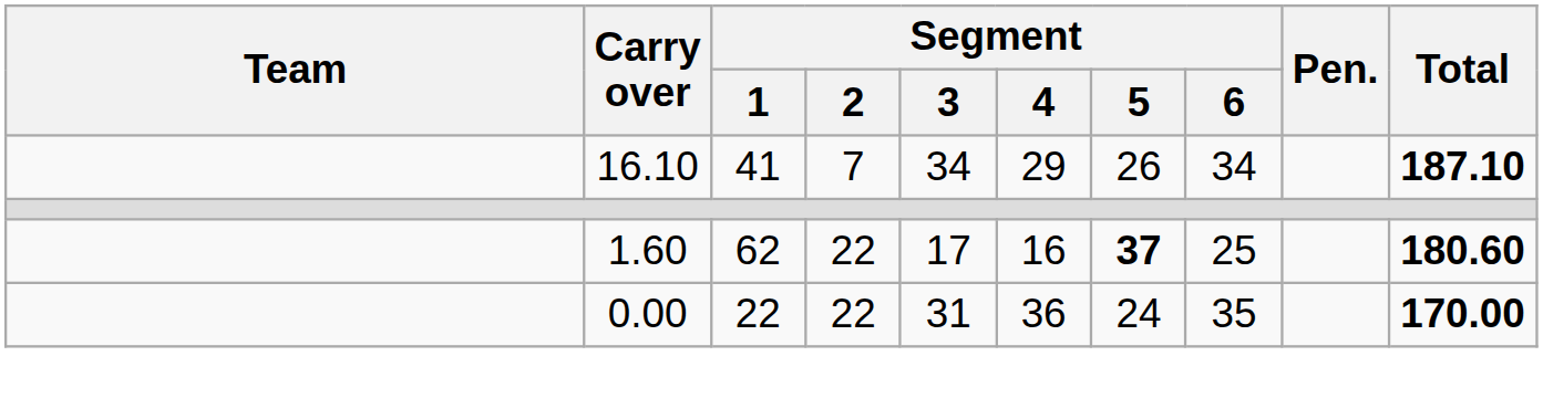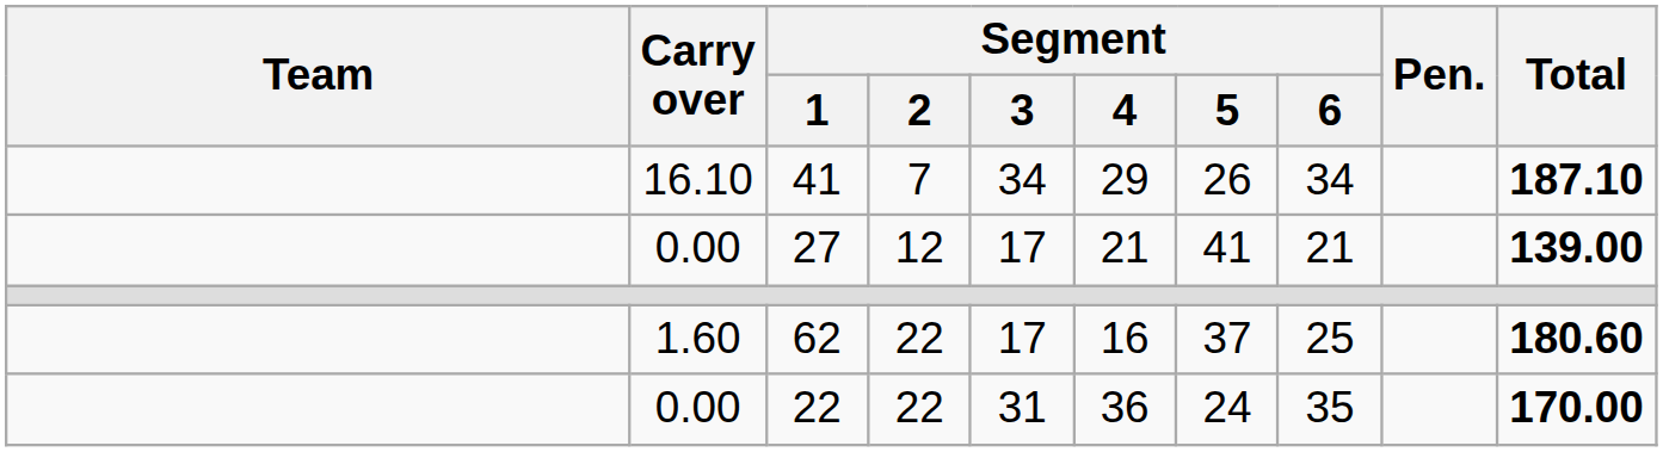 <table class=wikitable style="text-align:center">
 <tr>
 <th rowspan="2" width=220>Team</th>
 <th rowspan=2 width=40>Carry over</th>
 <th colspan=6>Segment</th>
 <th rowspan=2 width=35>Pen.</th>
 <th rowspan=2 width=50>Total</th>
 </tr>
 <tr>
 <th width=30>1</th>
 <th width=30>2</th>
 <th width=30>3</th>
 <th width=30>4</th>
 <th width=30>5</th>
 <th width=30>6</th>
 </tr>
 <tr>
 <td align=left><strong></strong></td>
 <td>16.10</td>
 <td>41</td>
 <td>7</td>
 <td>34</td>
 <td>29</td>
 <td>26</td>
 <td>34</td>
 <td></td>
 <td><strong>187.10</strong></td>
 </tr>
+<tr>
+<td align=left></td>
+<td>0.00</td>
+<td>27</td>
+<td>12</td>
+<td>17</td>
+<td>21</td>
+<td>41</td>
+<td>21</td>
+<td></td>
+<td><strong>139.00</strong></td>
+</tr>
 <tr style="background:#DDDDDD;">
 <td colspan=10></td>
 </tr>
 <tr>
 <td align=left><strong></strong></td>
 <td>1.60</td>
 <td>62</td>
 <td>22</td>
 <td>17</td>
 <td>16</td>
-<td><strong>37</strong></td>
+<td>37</td>
 <td>25</td>
 <td></td>
 <td><strong>180.60</strong></td>
 </tr>
 <tr>
 <td align=left></td>
 <td>0.00</td>
 <td>22</td>
 <td>22</td>
 <td>31</td>
 <td>36</td>
 <td>24</td>
 <td>35</td>
 <td></td>
 <td><strong>170.00</strong></td>
 </tr>
 </table>
